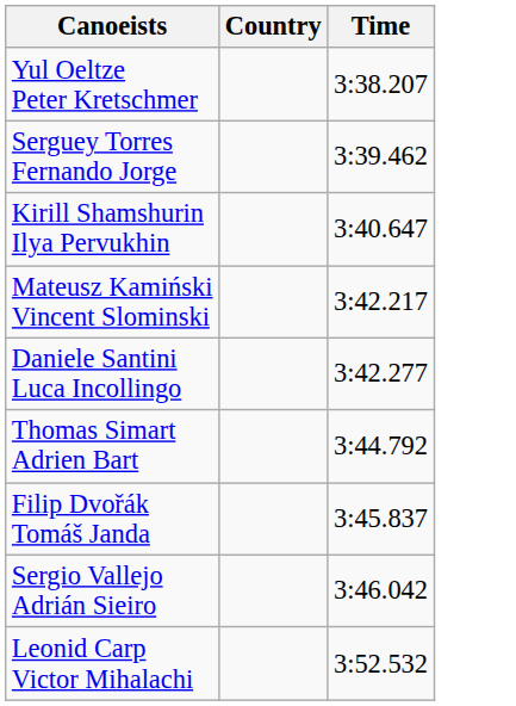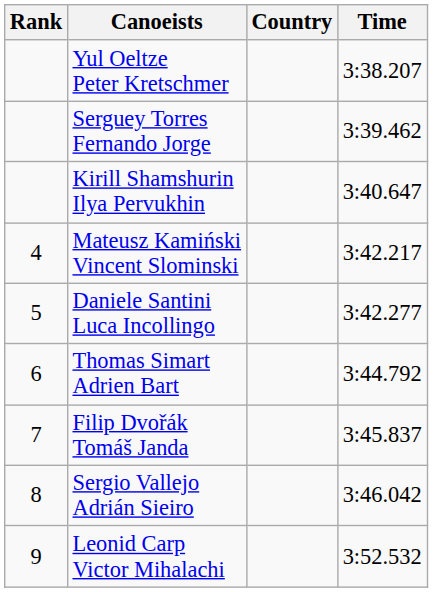 <table class="wikitable" style="text-align:center">
 <tr>
+<th>Rank</th>
 <th>Canoeists</th>
 <th>Country</th>
 <th>Time</th>
 </tr>
 <tr>
+<td></td>
 <td align="left"><a href='#'>Yul Oeltze</a><br><a href='#'>Peter Kretschmer</a></td>
 <td align="left"></td>
 <td>3:38.207</td>
 </tr>
 <tr>
+<td></td>
 <td align="left"><a href='#'>Serguey Torres</a><br><a href='#'>Fernando Jorge</a></td>
 <td align="left"></td>
 <td>3:39.462</td>
 </tr>
 <tr>
+<td></td>
 <td align="left"><a href='#'>Kirill Shamshurin</a><br><a href='#'>Ilya Pervukhin</a></td>
 <td align="left"></td>
 <td>3:40.647</td>
 </tr>
 <tr>
+<td>4</td>
 <td align="left"><a href='#'>Mateusz Kamiński</a><br><a href='#'>Vincent Slominski</a></td>
 <td align="left"></td>
 <td>3:42.217</td>
 </tr>
 <tr>
+<td>5</td>
 <td align="left"><a href='#'>Daniele Santini</a><br><a href='#'>Luca Incollingo</a></td>
 <td align="left"></td>
 <td>3:42.277</td>
 </tr>
 <tr>
+<td>6</td>
 <td align="left"><a href='#'>Thomas Simart</a><br><a href='#'>Adrien Bart</a></td>
 <td align="left"></td>
 <td>3:44.792</td>
 </tr>
 <tr>
+<td>7</td>
 <td align="left"><a href='#'>Filip Dvořák</a><br><a href='#'>Tomáš Janda</a></td>
 <td align="left"></td>
 <td>3:45.837</td>
 </tr>
 <tr>
+<td>8</td>
 <td align="left"><a href='#'>Sergio Vallejo</a><br><a href='#'>Adrián Sieiro</a></td>
 <td align="left"></td>
 <td>3:46.042</td>
 </tr>
 <tr>
+<td>9</td>
 <td align="left"><a href='#'>Leonid Carp</a><br><a href='#'>Victor Mihalachi</a></td>
 <td align="left"></td>
 <td>3:52.532</td>
 </tr>
 </table>
